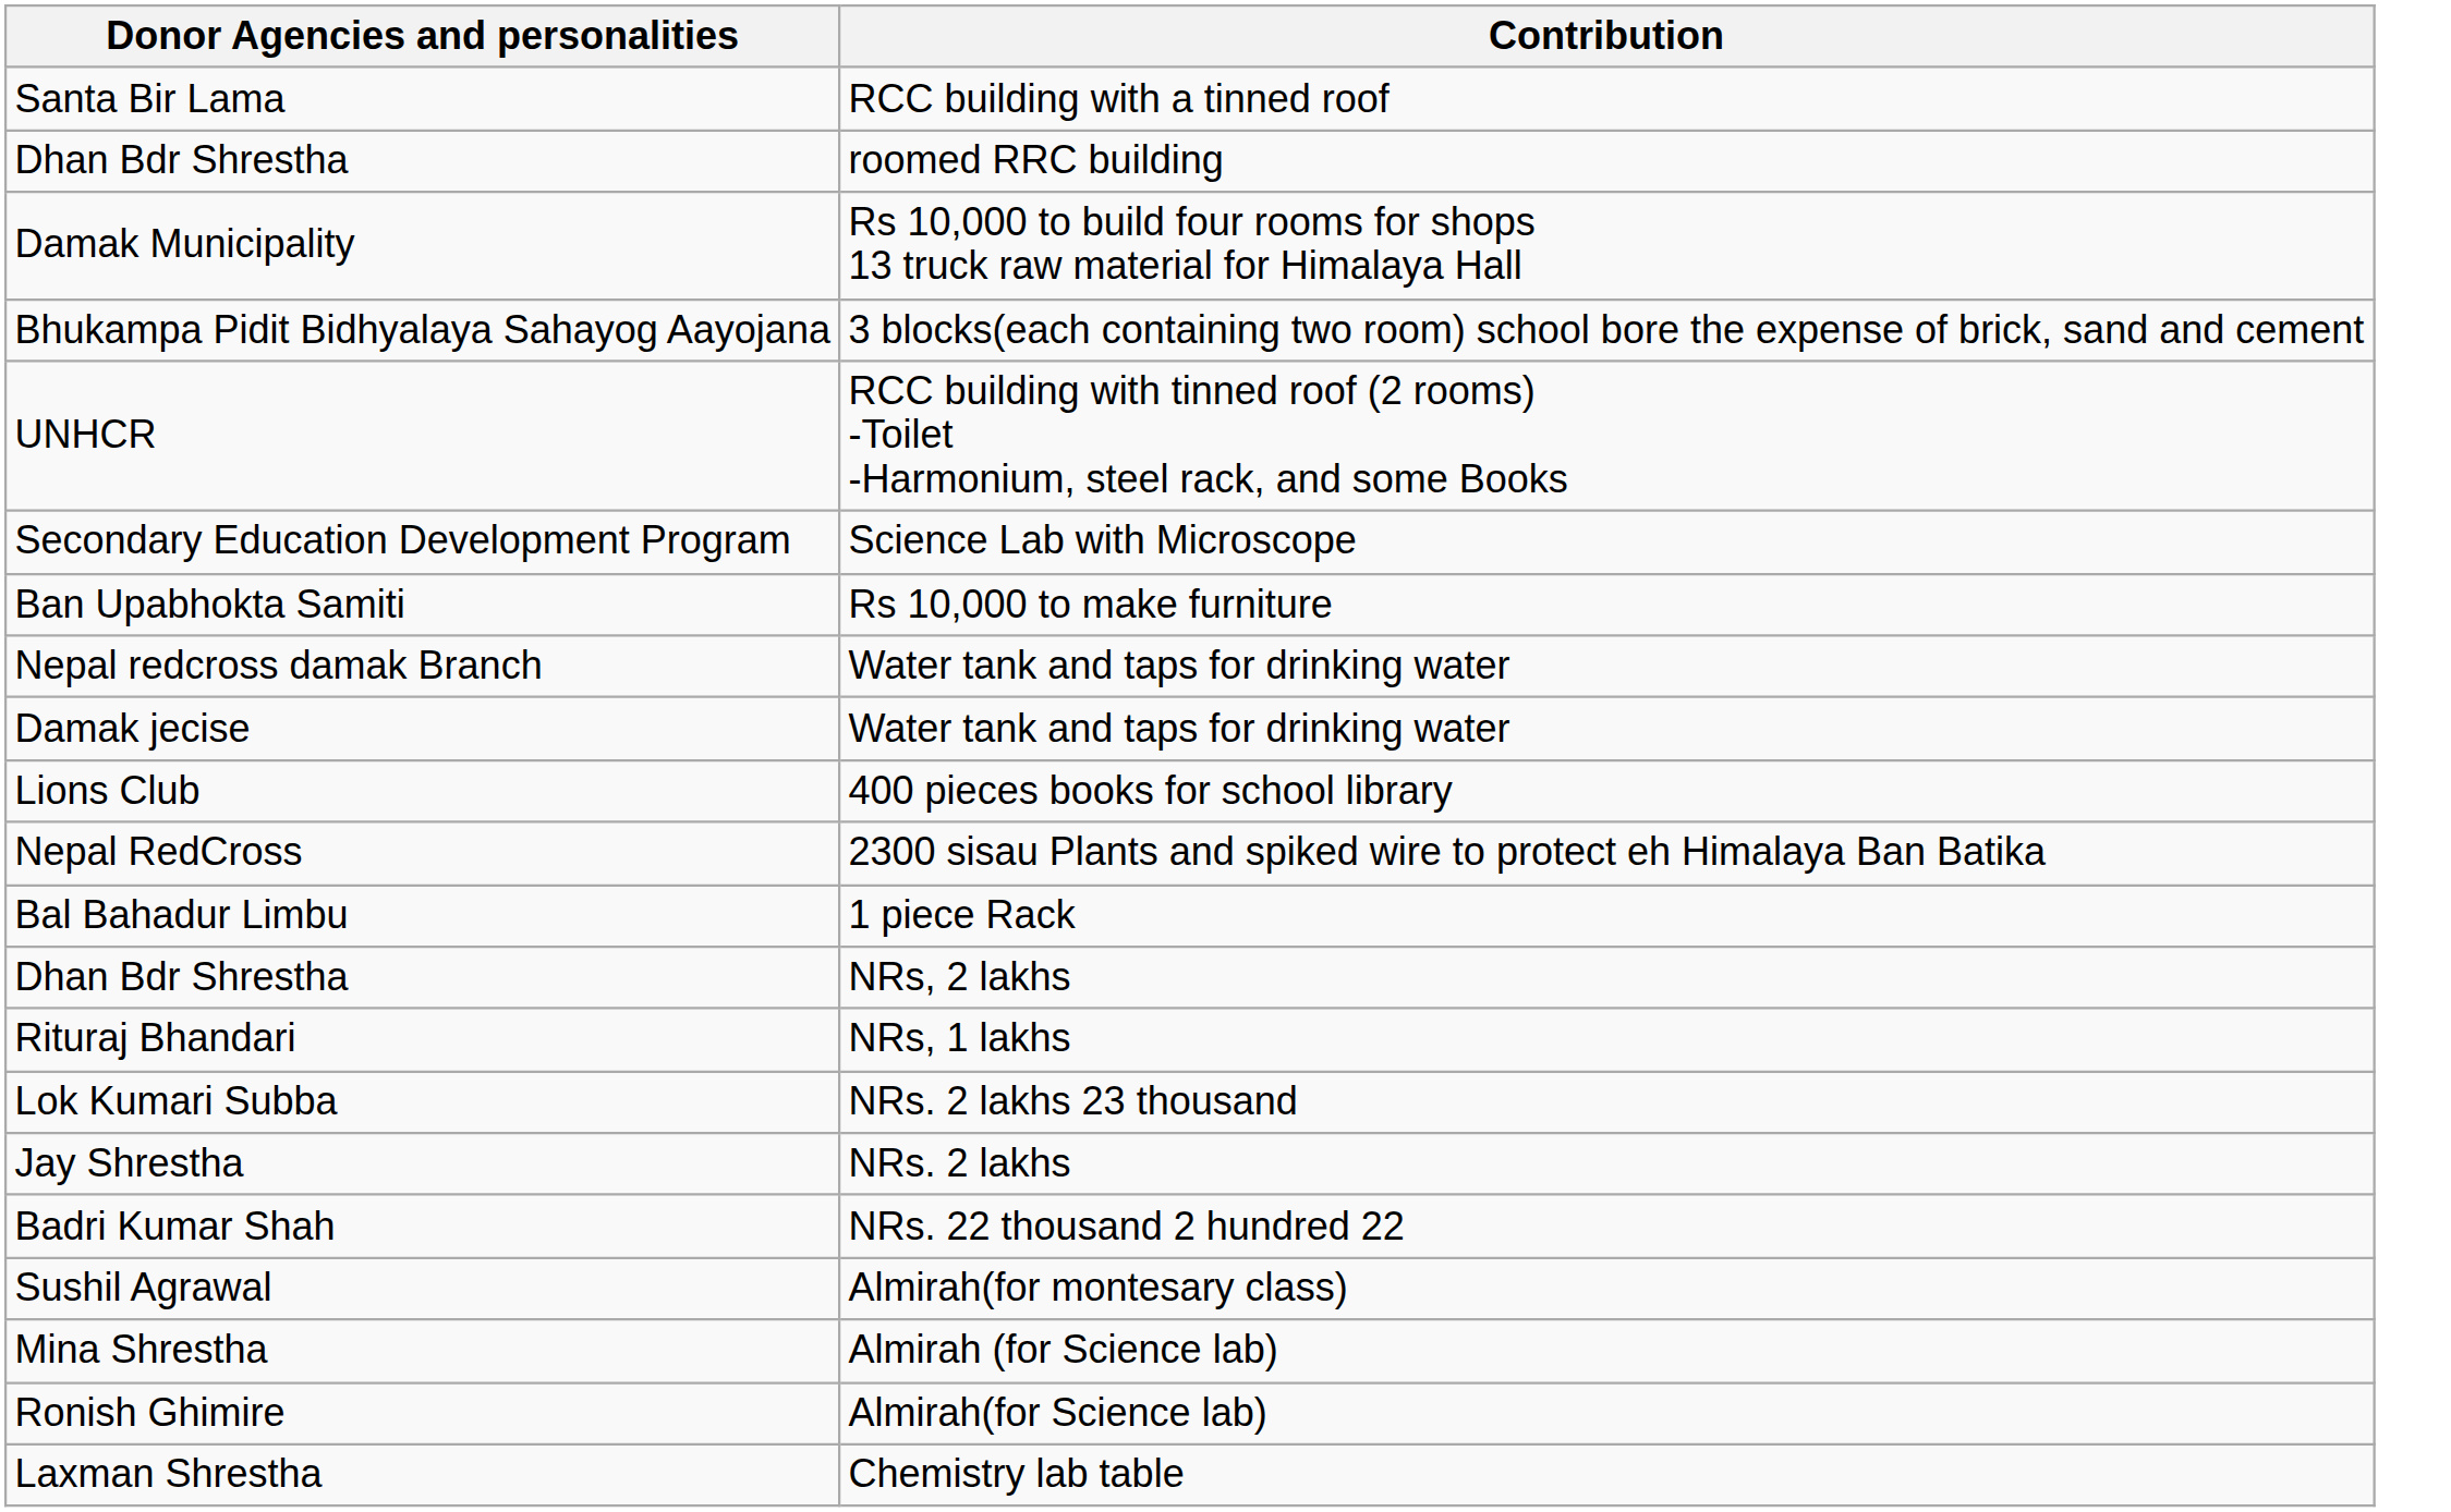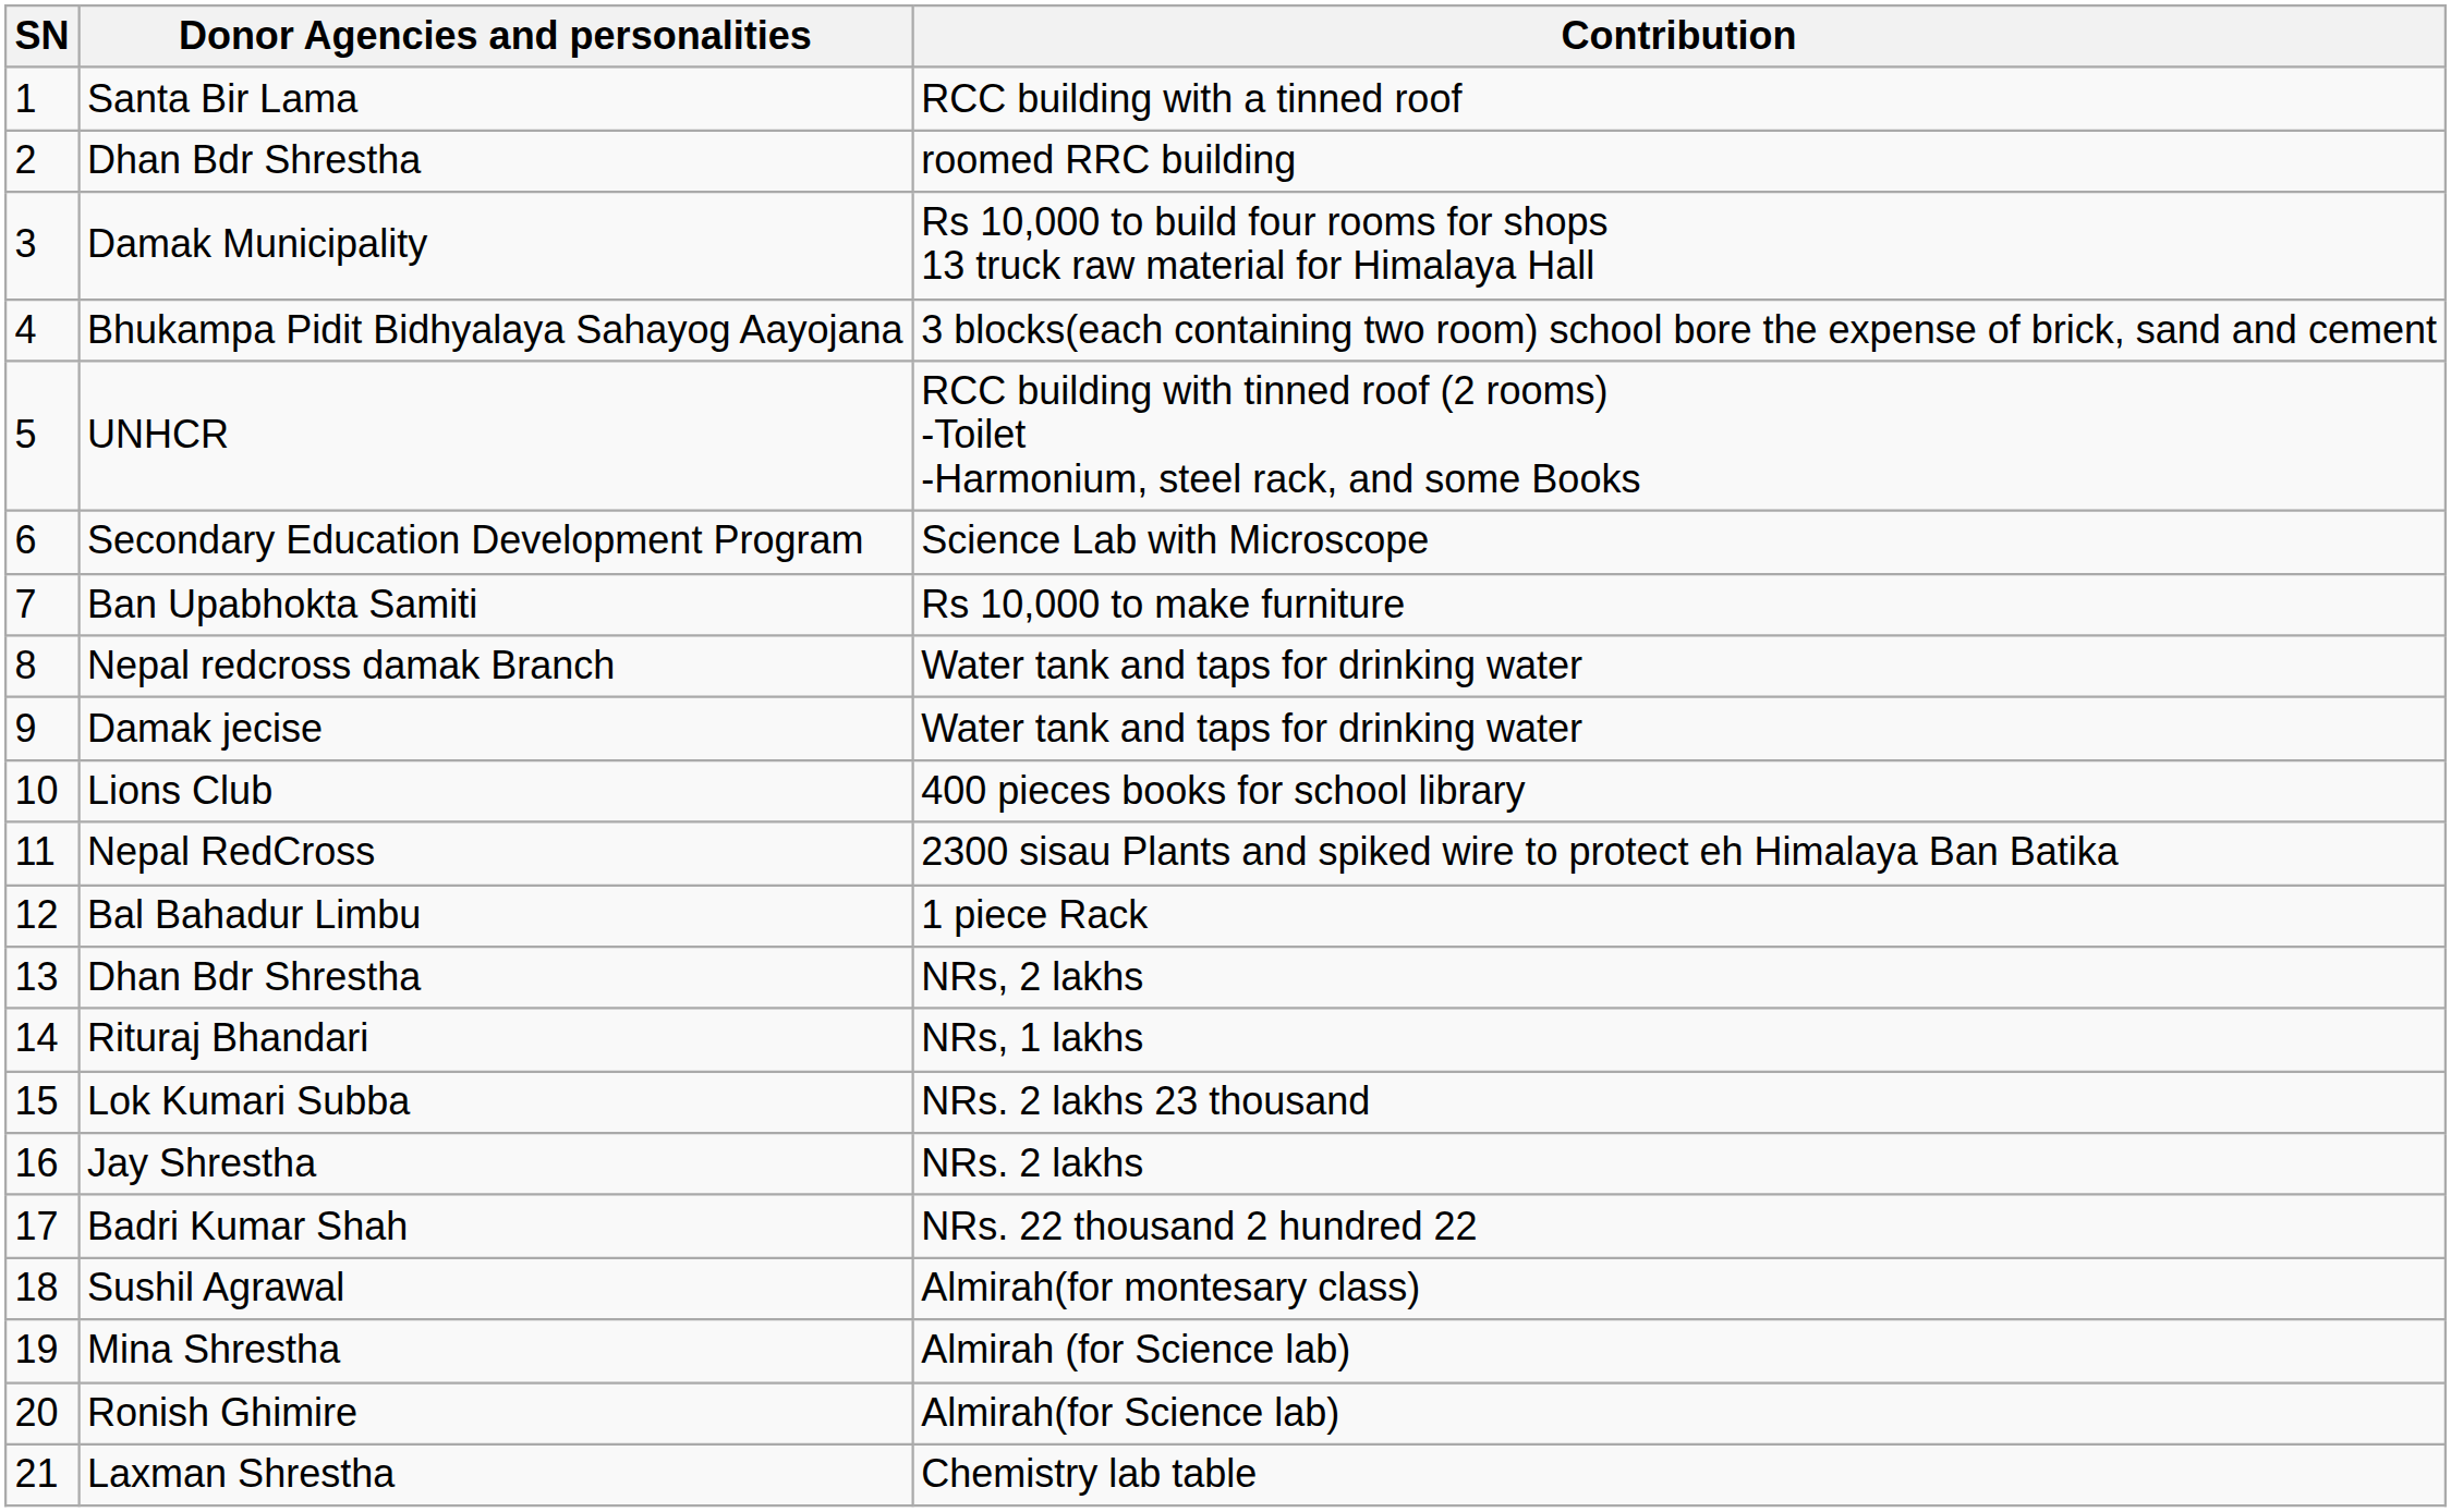 <table class="wikitable">
 <tr>
+<th>SN</th>
 <th>Donor Agencies and personalities</th>
 <th>Contribution</th>
 </tr>
 <tr>
+<td>1</td>
 <td>Santa Bir Lama</td>
 <td>RCC building with a tinned roof</td>
 </tr>
 <tr>
+<td>2</td>
 <td>Dhan Bdr Shrestha</td>
 <td>roomed RRC building</td>
 </tr>
 <tr>
+<td>3</td>
 <td>Damak Municipality</td>
 <td>Rs 10,000 to build four rooms for shops<br>13 truck raw material for Himalaya Hall</td>
 </tr>
 <tr>
+<td>4</td>
 <td>Bhukampa Pidit Bidhyalaya Sahayog Aayojana</td>
 <td>3 blocks(each containing two room)  school bore the expense of brick, sand and cement</td>
 </tr>
 <tr>
+<td>5</td>
 <td>UNHCR</td>
 <td>RCC building with tinned roof (2 rooms)<br>-Toilet<br>-Harmonium, steel rack, and some Books</td>
 </tr>
 <tr Government : land>
+<td>6</td>
 <td>Secondary Education Development Program</td>
 <td>Science Lab with Microscope</td>
 </tr>
 <tr>
+<td>7</td>
 <td>Ban Upabhokta Samiti</td>
 <td>Rs 10,000 to make furniture</td>
 </tr>
 <tr>
+<td>8</td>
 <td>Nepal redcross damak Branch</td>
 <td>Water tank and taps for drinking water</td>
 </tr>
 <tr>
+<td>9</td>
 <td>Damak jecise</td>
 <td>Water tank and taps for drinking water</td>
 </tr>
 <tr>
+<td>10</td>
 <td>Lions Club</td>
 <td>400 pieces books for school library</td>
 </tr>
 <tr>
+<td>11</td>
 <td>Nepal RedCross</td>
 <td>2300 sisau Plants and spiked wire to protect eh Himalaya Ban Batika</td>
 </tr>
 <tr>
+<td>12</td>
 <td>Bal Bahadur Limbu</td>
 <td>1 piece Rack</td>
 </tr>
 <tr>
+<td>13</td>
 <td>Dhan Bdr Shrestha</td>
 <td>NRs, 2 lakhs</td>
 </tr>
 <tr>
+<td>14</td>
 <td>Rituraj Bhandari</td>
 <td>NRs, 1 lakhs</td>
 </tr>
 <tr>
+<td>15</td>
 <td>Lok Kumari Subba</td>
 <td>NRs. 2 lakhs 23 thousand</td>
 </tr>
 <tr>
+<td>16</td>
 <td>Jay Shrestha</td>
 <td>NRs. 2 lakhs</td>
 </tr>
 <tr>
+<td>17</td>
 <td>Badri Kumar Shah</td>
 <td>NRs. 22 thousand 2 hundred 22</td>
 </tr>
 <tr>
+<td>18</td>
 <td>Sushil Agrawal</td>
 <td>Almirah(for montesary class)</td>
 </tr>
 <tr>
+<td>19</td>
 <td>Mina Shrestha</td>
 <td>Almirah (for Science lab)</td>
 </tr>
 <tr>
+<td>20</td>
 <td>Ronish Ghimire</td>
 <td>Almirah(for Science lab)</td>
 </tr>
 <tr>
+<td>21</td>
 <td>Laxman Shrestha</td>
 <td>Chemistry lab table</td>
 </tr>
 </table>
